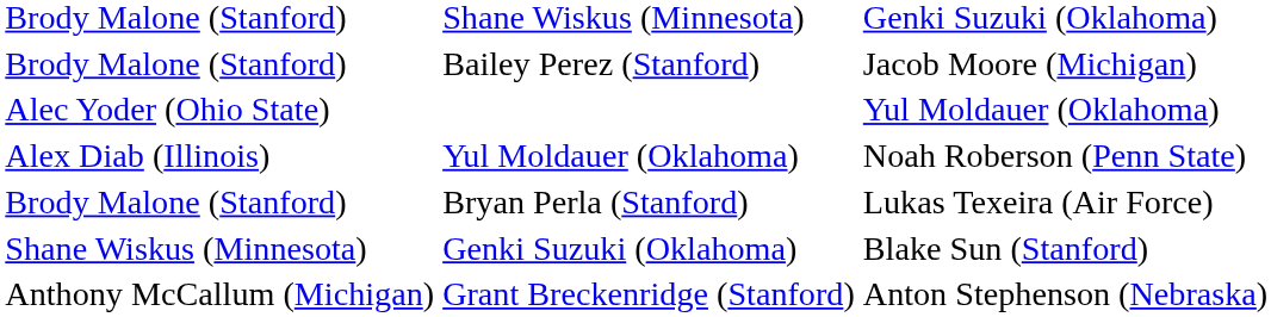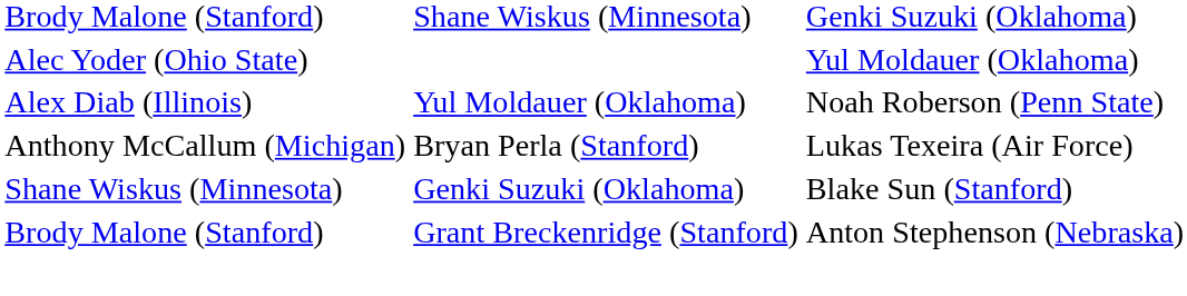 <table>
 <tr>
 <th scope=row style="text-align:left"></th>
 <td><a href='#'>Brody Malone</a> (<a href='#'>Stanford</a>)</td>
 <td><a href='#'>Shane Wiskus</a> (<a href='#'>Minnesota</a>)</td>
 <td><a href='#'>Genki Suzuki</a> (<a href='#'>Oklahoma</a>)</td>
-</tr>
-<tr>
-<th scope=row style="text-align:left"></th>
-<td><a href='#'>Brody Malone</a> (<a href='#'>Stanford</a>)</td>
-<td>Bailey Perez (<a href='#'>Stanford</a>)</td>
-<td>Jacob Moore (<a href='#'>Michigan</a>)</td>
 </tr>
 <tr>
 <th scope=row style="text-align:left"></th>
 <td><a href='#'>Alec Yoder</a> (<a href='#'>Ohio State</a>)</td>
 <td></td>
 <td><a href='#'>Yul Moldauer</a> (<a href='#'>Oklahoma</a>)</td>
 </tr>
 <tr>
 <th scope=row style="text-align:left"></th>
 <td><a href='#'>Alex Diab</a> (<a href='#'>Illinois</a>)</td>
 <td><a href='#'>Yul Moldauer</a> (<a href='#'>Oklahoma</a>)</td>
 <td>Noah Roberson (<a href='#'>Penn State</a>)</td>
 </tr>
 <tr>
 <th scope=row style="text-align:left"></th>
-<td><a href='#'>Brody Malone</a> (<a href='#'>Stanford</a>)</td>
+<td>Anthony McCallum (<a href='#'>Michigan</a>)</td>
 <td>Bryan Perla (<a href='#'>Stanford</a>)</td>
 <td>Lukas Texeira	(Air Force)</td>
 </tr>
 <tr>
 <th scope=row style="text-align:left"></th>
 <td><a href='#'>Shane Wiskus</a> (<a href='#'>Minnesota</a>)</td>
 <td><a href='#'>Genki Suzuki</a> (<a href='#'>Oklahoma</a>)</td>
 <td>Blake Sun (<a href='#'>Stanford</a>)</td>
 </tr>
 <tr>
 <th scope=row style="text-align:left"></th>
-<td>Anthony McCallum (<a href='#'>Michigan</a>)</td>
+<td><a href='#'>Brody Malone</a> (<a href='#'>Stanford</a>)</td>
 <td><a href='#'>Grant Breckenridge</a> (<a href='#'>Stanford</a>)</td>
 <td>Anton Stephenson (<a href='#'>Nebraska</a>)</td>
 </tr>
 </table>
